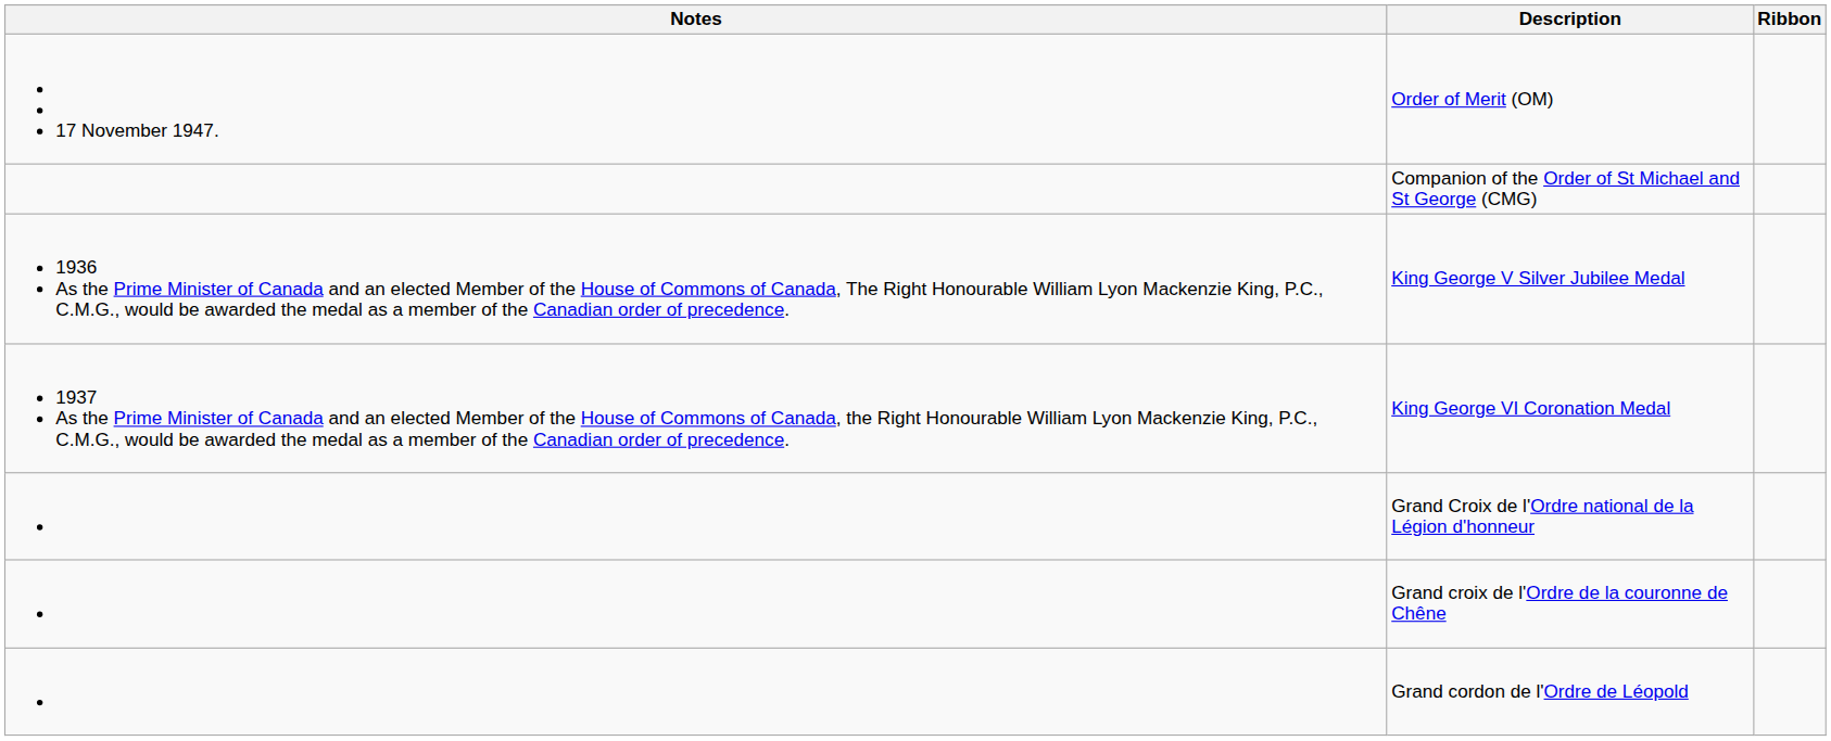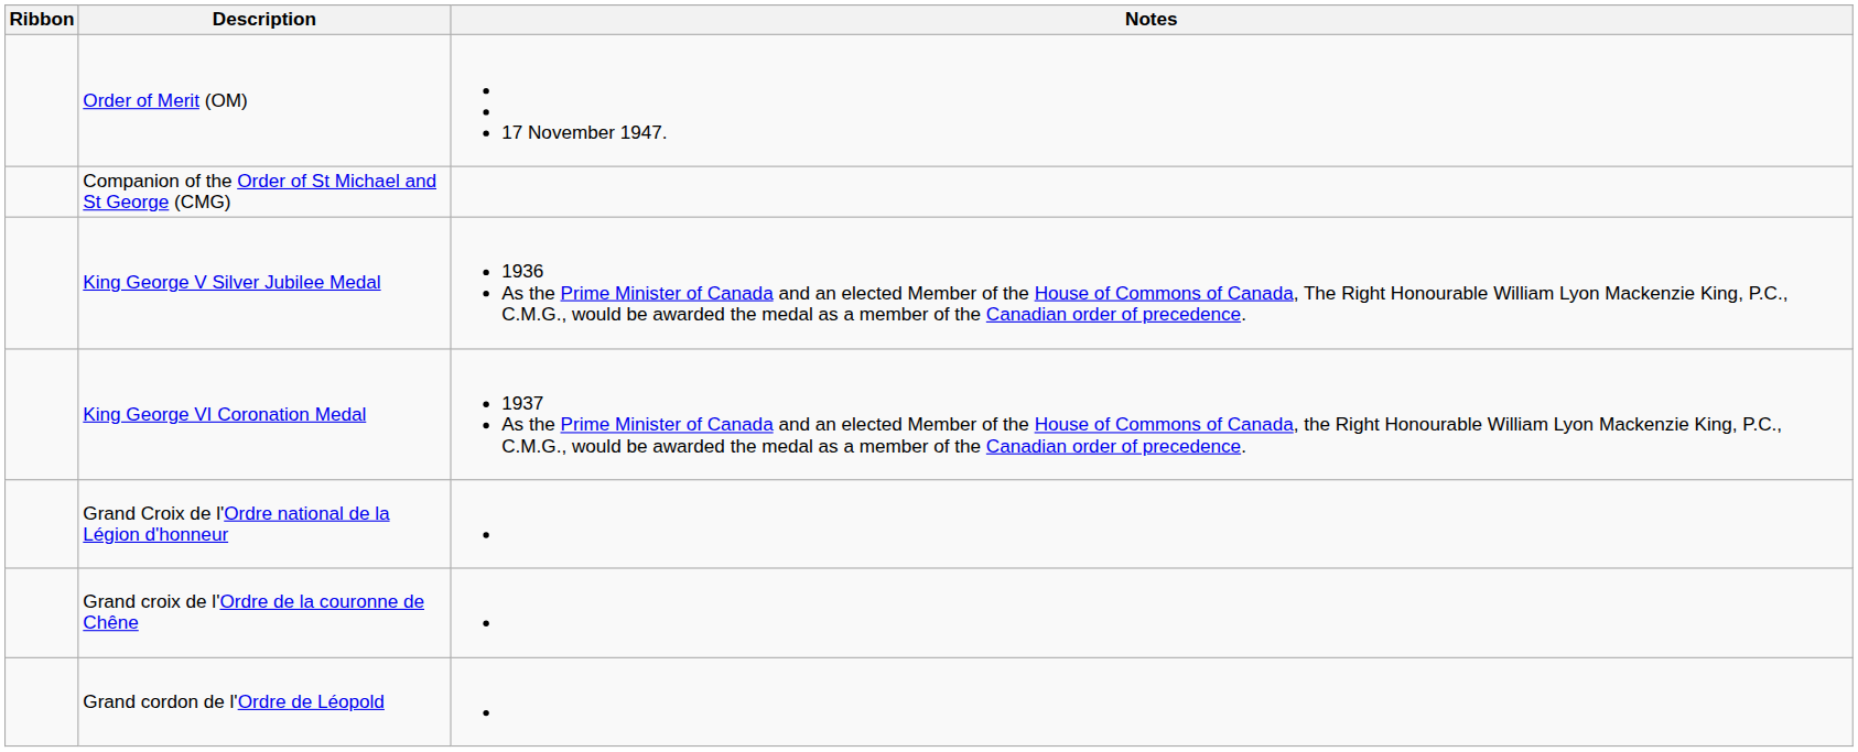 <table class="wikitable">
 <tr style="background:silver;" align="center">
+<th>Ribbon</th>
+<th>Description</th>
 <th>Notes</th>
-<th>Description</th>
-<th>Ribbon</th>
 </tr>
 <tr>
+<td></td>
+<td><a href='#'>Order of Merit</a> (OM)</td>
 <td><br><ul><li></li><li></li><li>17 November 1947.</li></ul></td>
-<td><a href='#'>Order of Merit</a> (OM)</td>
-<td></td>
 </tr>
 <tr>
 <td></td>
 <td>Companion of the <a href='#'>Order of St Michael and St George</a> (CMG)</td>
 <td></td>
 </tr>
 <tr>
+<td></td>
+<td><a href='#'>King George V Silver Jubilee Medal</a></td>
 <td><br><ul><li>1936</li><li>As the <a href='#'>Prime Minister of Canada</a> and an elected Member of the <a href='#'>House of Commons of Canada</a>, The Right Honourable William Lyon Mackenzie King, P.C., C.M.G., would be awarded the medal as a member of the <a href='#'>Canadian order of precedence</a>.</li></ul></td>
-<td><a href='#'>King George V Silver Jubilee Medal</a></td>
-<td></td>
 </tr>
 <tr>
+<td></td>
+<td><a href='#'>King George VI Coronation Medal</a></td>
 <td><br><ul><li>1937</li><li>As the <a href='#'>Prime Minister of Canada</a> and an elected Member of the <a href='#'>House of Commons of Canada</a>, the Right Honourable William Lyon Mackenzie King, P.C., C.M.G., would be awarded the medal as a member of the <a href='#'>Canadian order of precedence</a>.</li></ul></td>
-<td><a href='#'>King George VI Coronation Medal</a></td>
-<td></td>
 </tr>
 <tr>
+<td></td>
+<td>Grand Croix de l'<a href='#'>Ordre national de la Légion d'honneur</a></td>
 <td><br><ul><li></li></ul></td>
-<td>Grand Croix de l'<a href='#'>Ordre national de la Légion d'honneur</a></td>
-<td></td>
 </tr>
 <tr>
+<td></td>
+<td>Grand croix de l'<a href='#'>Ordre de la couronne de Chêne</a></td>
 <td><br><ul><li></li></ul></td>
-<td>Grand croix de l'<a href='#'>Ordre de la couronne de Chêne</a></td>
-<td></td>
 </tr>
 <tr>
+<td></td>
+<td>Grand cordon de l'<a href='#'>Ordre de Léopold</a></td>
 <td><br><ul><li></li></ul></td>
-<td>Grand cordon de l'<a href='#'>Ordre de Léopold</a></td>
-<td></td>
 </tr>
 </table>
